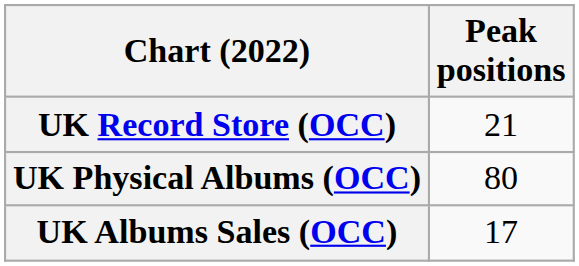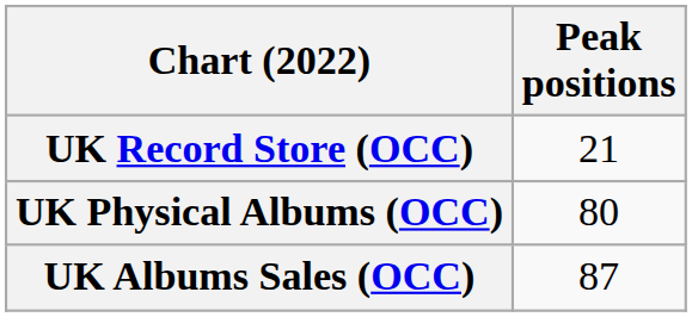 <table class="wikitable plainrowheaders sortable" style="text-align:center">
 <tr>
 <th scope="col">Chart (2022)</th>
 <th scope="col">Peak<br>positions</th>
 </tr>
 <tr>
 <th scope="row">UK <a href='#'>Record Store</a> (<a href='#'>OCC</a>)</th>
 <td>21</td>
 </tr>
 <tr>
 <th scope="row">UK Physical Albums (<a href='#'>OCC</a>)</th>
 <td>80</td>
 </tr>
 <tr>
 <th scope="row">UK Albums Sales (<a href='#'>OCC</a>)</th>
-<td>17</td>
+<td>87</td>
 </tr>
 </table>
